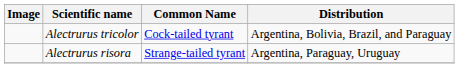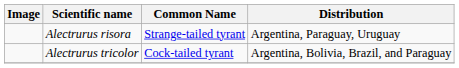 <table class="wikitable">
 <tr>
 <th>Image</th>
 <th>Scientific name</th>
 <th>Common Name</th>
 <th>Distribution</th>
 </tr>
 <tr>
 <td></td>
+<td><em>Alectrurus risora</em></td>
+<td><a href='#'>Strange-tailed tyrant</a></td>
+<td>Argentina, Paraguay, Uruguay</td>
+</tr>
+<tr>
+<td></td>
 <td><em>Alectrurus tricolor</em></td>
 <td><a href='#'>Cock-tailed tyrant</a></td>
 <td>Argentina, Bolivia, Brazil, and Paraguay</td>
 </tr>
 <tr>
-<td></td>
-<td><em>Alectrurus risora</em></td>
-<td><a href='#'>Strange-tailed tyrant</a></td>
-<td>Argentina, Paraguay, Uruguay</td>
-</tr>
-<tr>
 </tr>
 </table>
